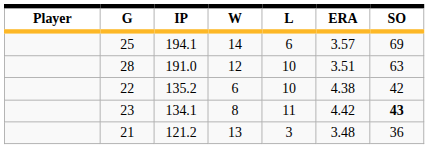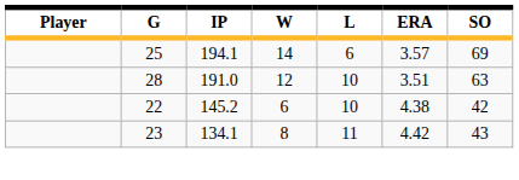 <table class="wikitable sortable">
 <tr>
 <th style="background:#FFFFFF; border-top:#000000 5px solid; border-bottom:#FDB827 5px solid;" width="16%">Player</th>
 <th style="background:#FFFFFF; border-top:#000000 5px solid; border-bottom:#FDB827 5px solid;" width="9%">G</th>
 <th style="background:#FFFFFF; border-top:#000000 5px solid; border-bottom:#FDB827 5px solid;" width="9%">IP</th>
 <th style="background:#FFFFFF; border-top:#000000 5px solid; border-bottom:#FDB827 5px solid;" width="9%">W</th>
 <th style="background:#FFFFFF; border-top:#000000 5px solid; border-bottom:#FDB827 5px solid;" width="9%">L</th>
 <th style="background:#FFFFFF; border-top:#000000 5px solid; border-bottom:#FDB827 5px solid;" width="9%">ERA</th>
 <th style="background:#FFFFFF; border-top:#000000 5px solid; border-bottom:#FDB827 5px solid;" width="9%">SO</th>
 </tr>
 <tr align="center">
 <td></td>
 <td>25</td>
 <td>194.1</td>
 <td>14</td>
 <td>6</td>
 <td>3.57</td>
 <td>69</td>
 </tr>
 <tr align="center">
 <td></td>
 <td>28</td>
 <td>191.0</td>
 <td>12</td>
 <td>10</td>
 <td>3.51</td>
 <td>63</td>
 </tr>
 <tr align="center">
 <td></td>
 <td>22</td>
-<td>135.2</td>
+<td>145.2</td>
 <td>6</td>
 <td>10</td>
 <td>4.38</td>
 <td>42</td>
 </tr>
 <tr align="center">
 <td></td>
 <td>23</td>
 <td>134.1</td>
 <td>8</td>
 <td>11</td>
 <td>4.42</td>
-<td><strong>43</strong></td>
-</tr>
-<tr align="center">
-<td></td>
-<td>21</td>
-<td>121.2</td>
-<td>13</td>
-<td>3</td>
-<td>3.48</td>
-<td>36</td>
+<td>43</td>
 </tr>
 </table>
